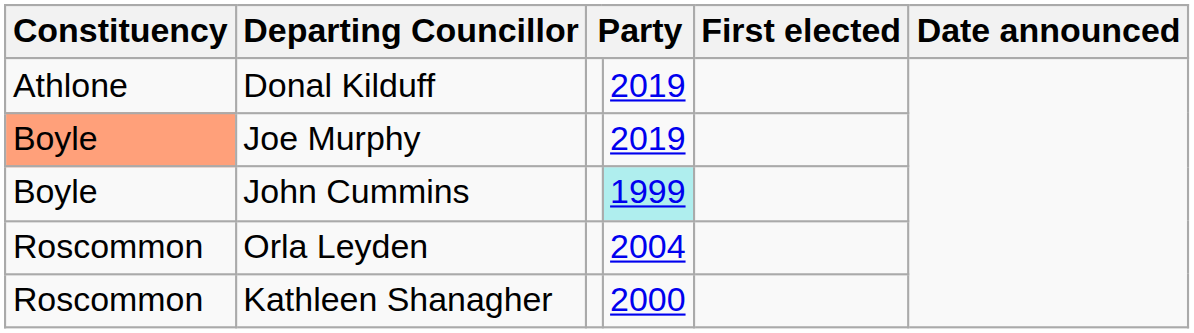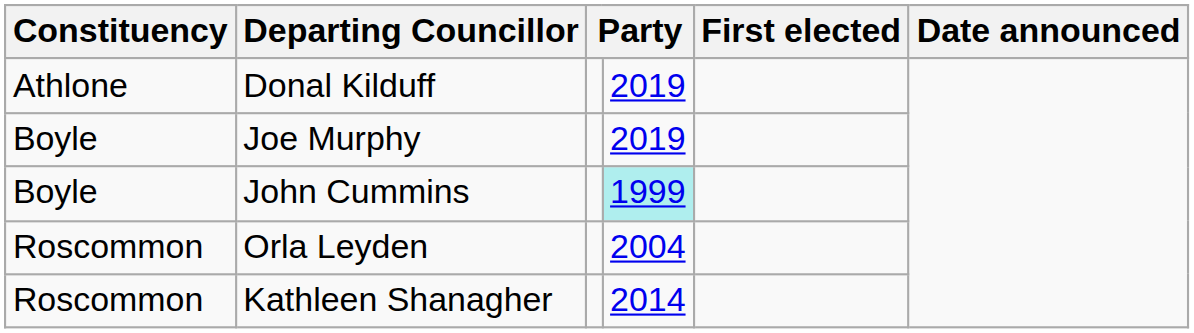 <table class="wikitable sortable">
 <tr>
 <th>Constituency</th>
 <th>Departing Councillor</th>
 <th colspan="2">Party</th>
 <th>First elected</th>
 <th>Date announced</th>
 </tr>
 <tr>
 <td>Athlone</td>
 <td>Donal Kilduff</td>
 <td></td>
 <td><a href='#'>2019</a></td>
 <td></td>
 </tr>
 <tr>
-<td style="background: lightsalmon;">Boyle</td>
+<td>Boyle</td>
 <td>Joe Murphy</td>
 <td></td>
 <td><a href='#'>2019</a></td>
 <td></td>
 </tr>
 <tr>
 <td>Boyle</td>
 <td>John Cummins</td>
 <td></td>
 <td style="background: paleturquoise;"><a href='#'>1999</a></td>
 <td></td>
 </tr>
 <tr>
 <td>Roscommon</td>
 <td>Orla Leyden</td>
 <td></td>
 <td><a href='#'>2004</a></td>
 <td></td>
 </tr>
 <tr>
 <td>Roscommon</td>
 <td>Kathleen Shanagher</td>
 <td></td>
-<td><a href='#'>2000</a></td>
+<td><a href='#'>2014</a></td>
 <td></td>
 </tr>
 </table>
